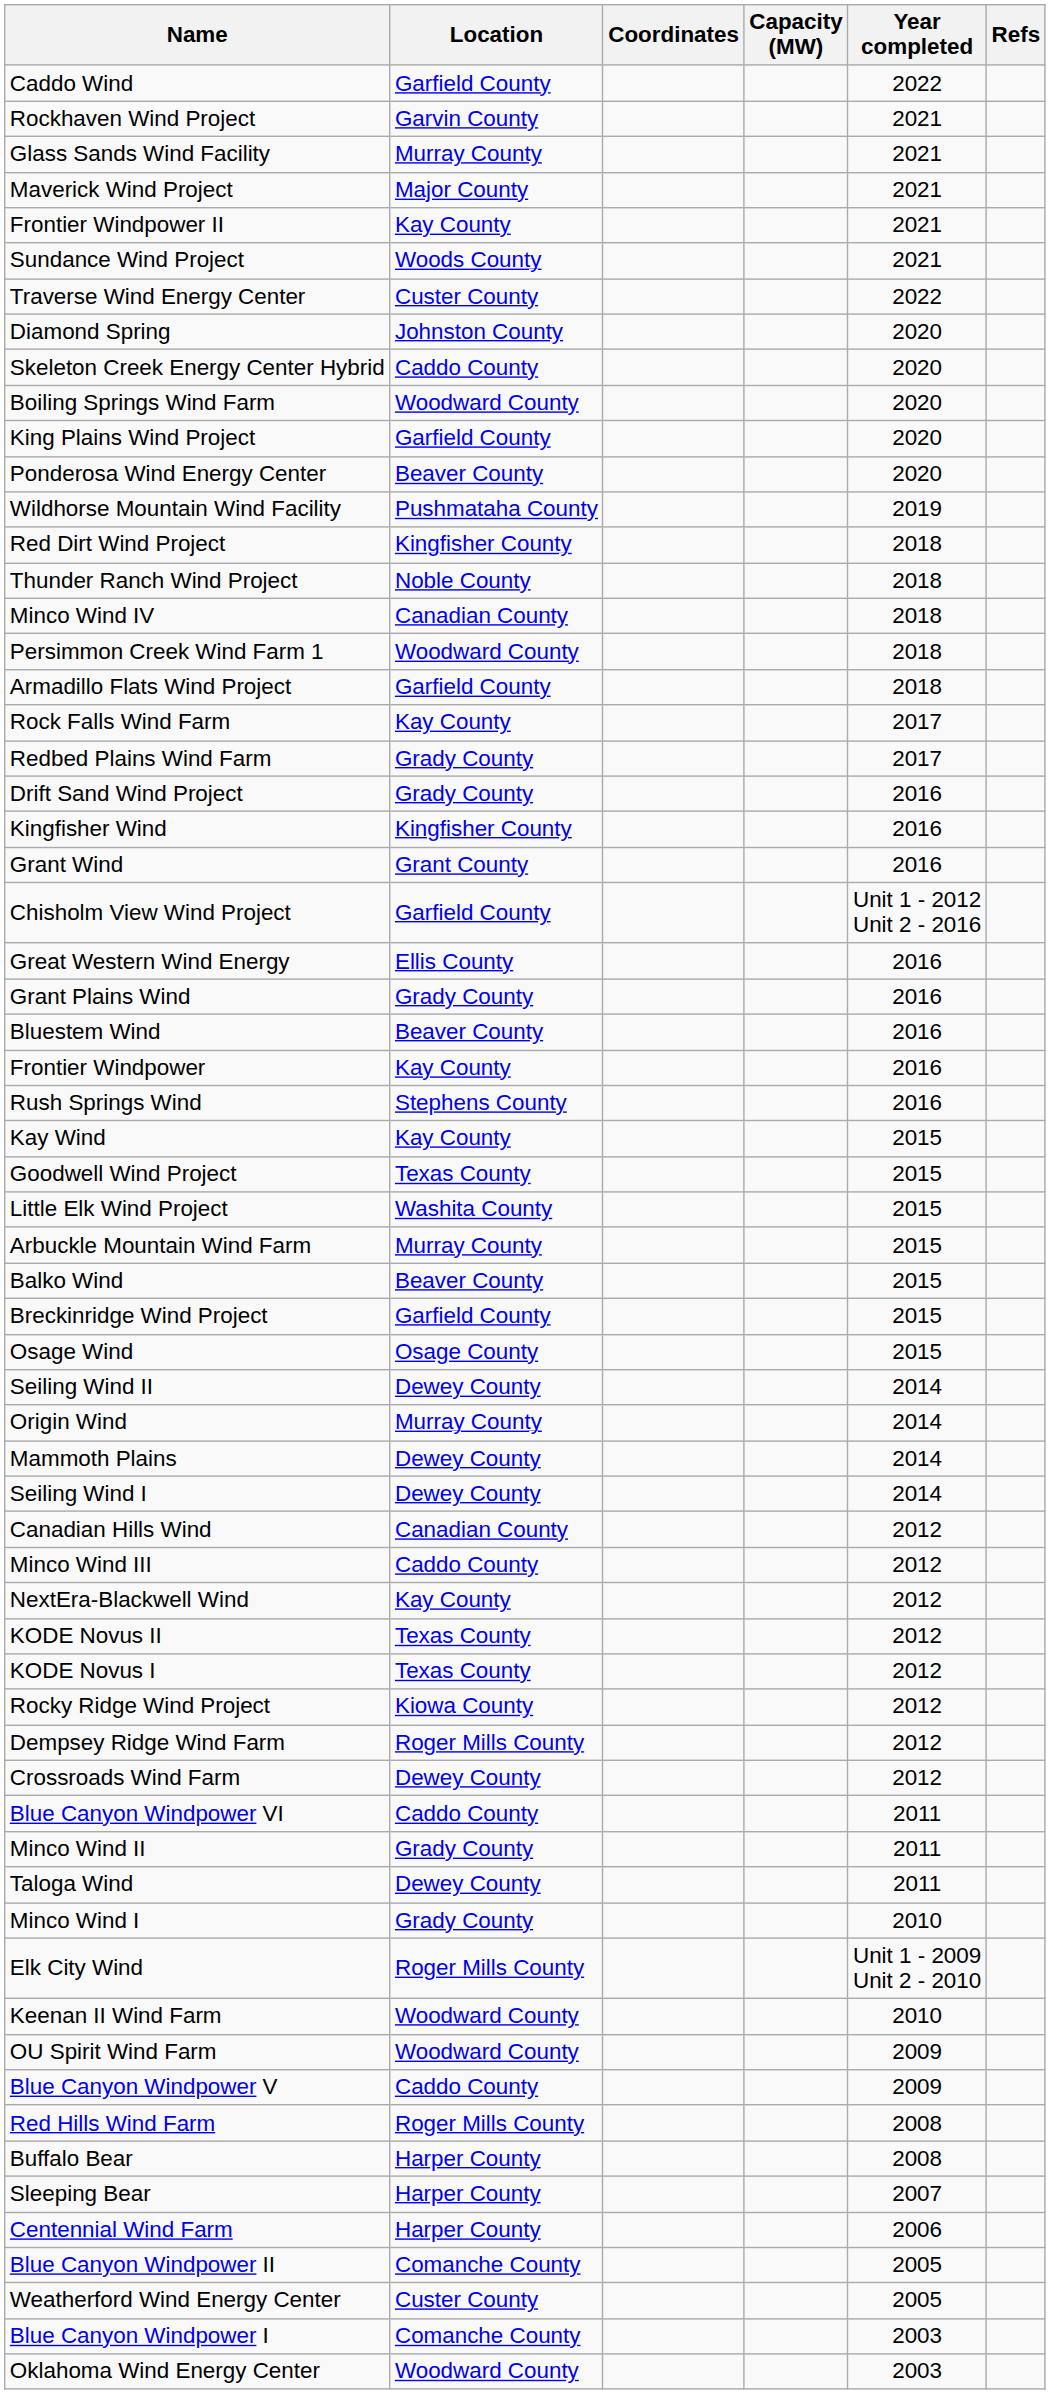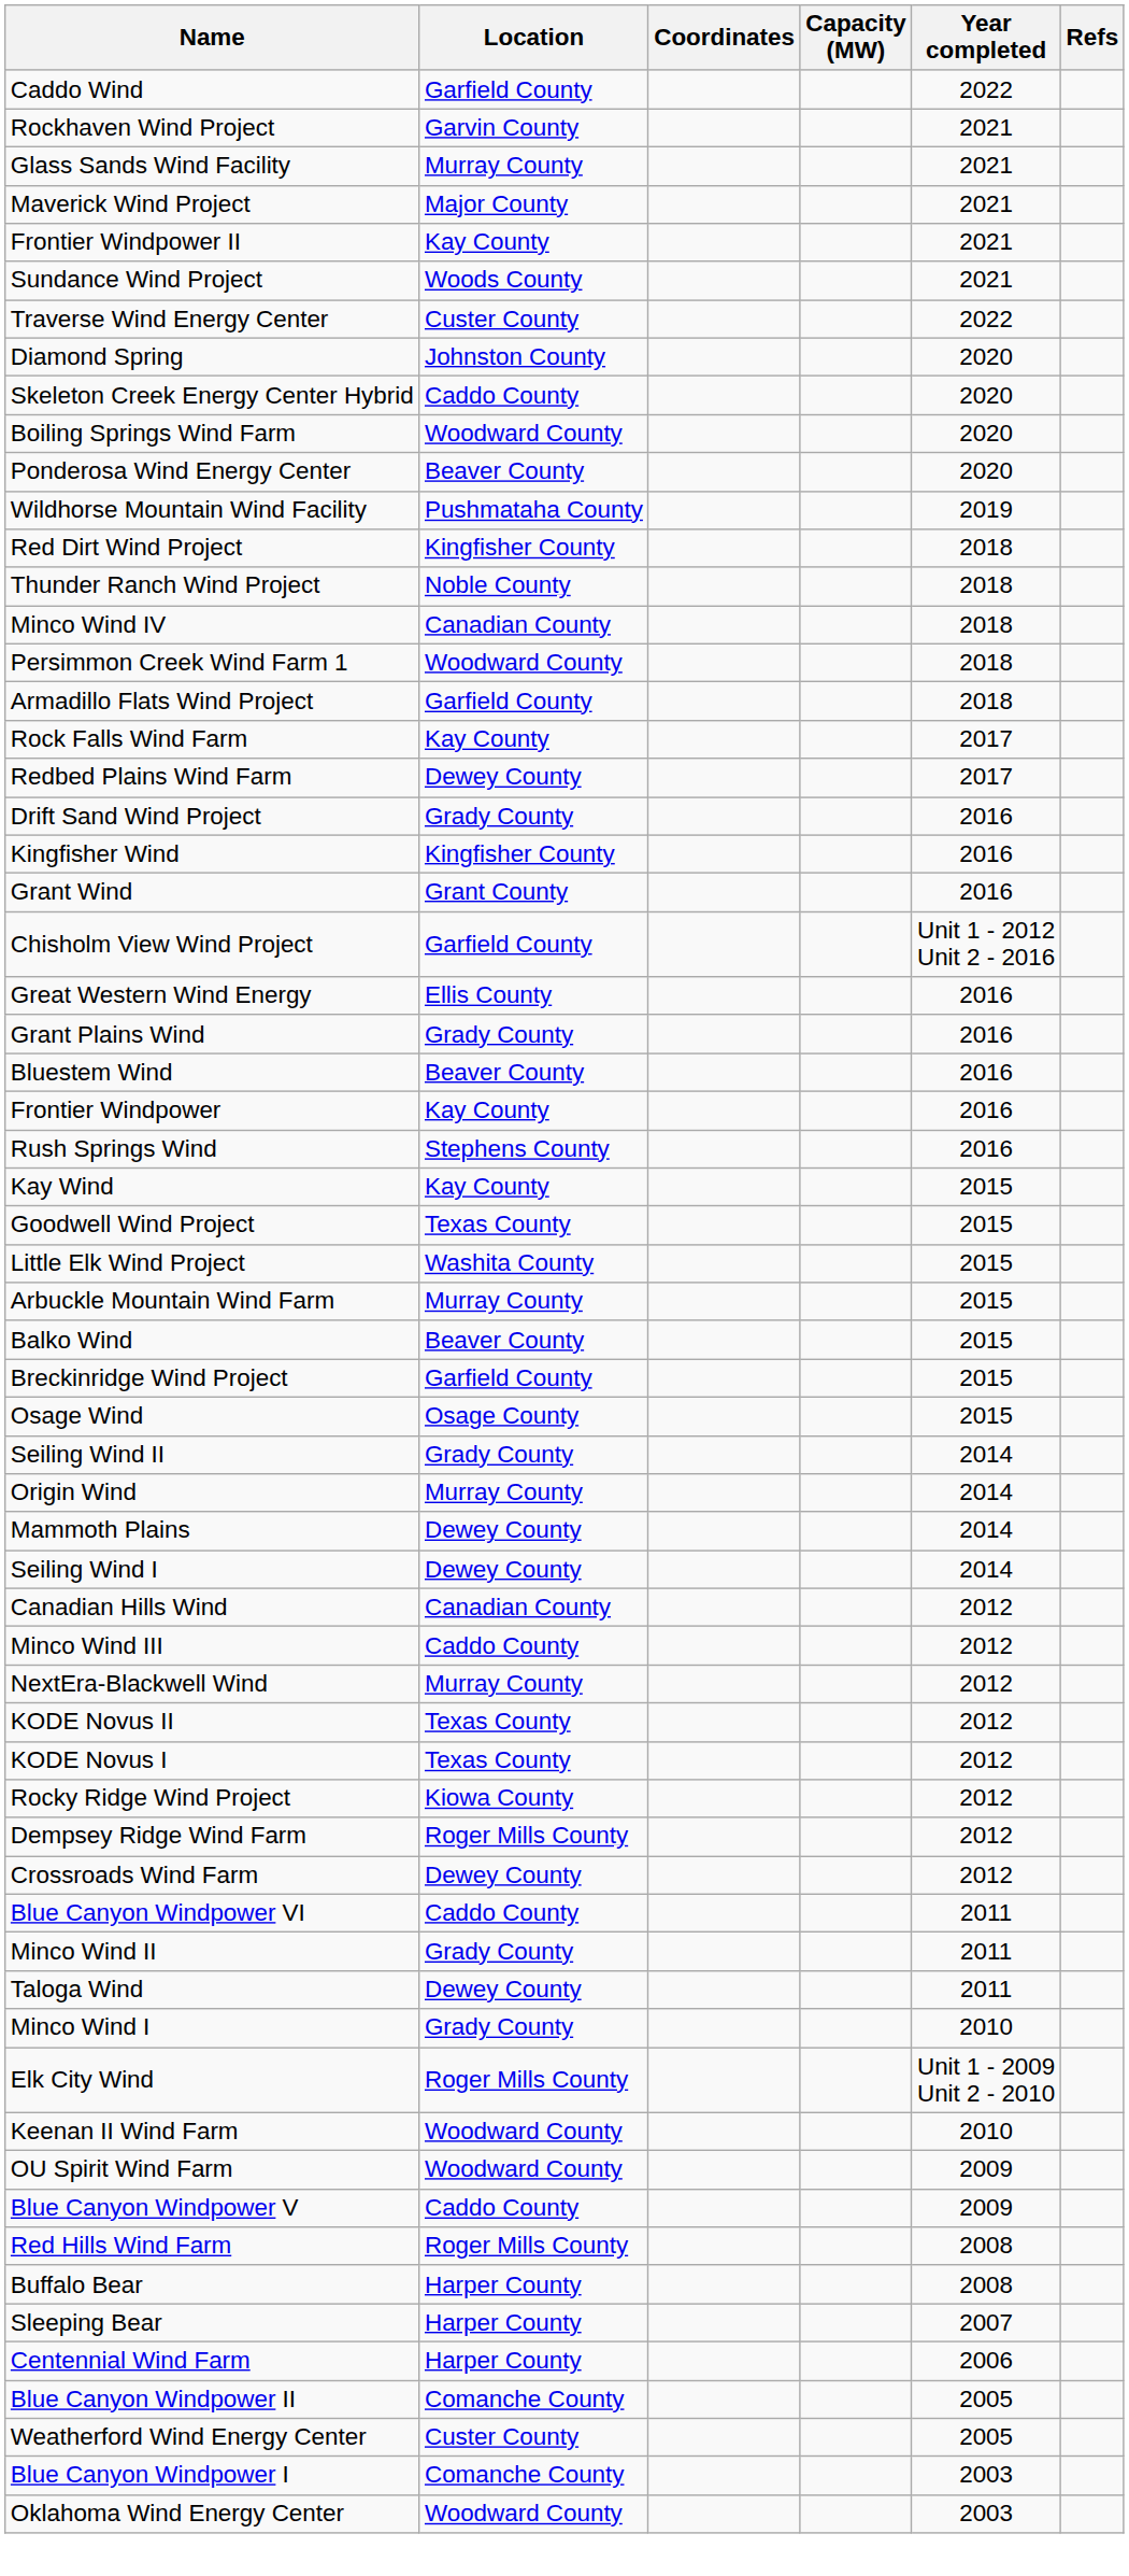 <table class="wikitable sortable">
 <tr>
 <th>Name</th>
 <th>Location</th>
 <th>Coordinates</th>
 <th>Capacity<br>(MW)</th>
 <th>Year<br>completed</th>
 <th>Refs</th>
 </tr>
 <tr>
 <td>Caddo Wind</td>
 <td><a href='#'>Garfield County</a></td>
 <td></td>
 <td align="center"></td>
 <td align="center">2022</td>
 <td></td>
 </tr>
 <tr>
 <td>Rockhaven Wind Project</td>
 <td><a href='#'>Garvin County</a></td>
 <td></td>
 <td align="center"></td>
 <td align="center">2021</td>
 <td></td>
 </tr>
 <tr>
 <td>Glass Sands Wind Facility</td>
 <td><a href='#'>Murray County</a></td>
 <td></td>
 <td align="center"></td>
 <td align="center">2021</td>
 <td></td>
 </tr>
 <tr>
 <td>Maverick Wind Project</td>
 <td><a href='#'>Major County</a></td>
 <td></td>
 <td align="center"></td>
 <td align="center">2021</td>
 <td></td>
 </tr>
 <tr>
 <td>Frontier Windpower II</td>
 <td><a href='#'>Kay County</a></td>
 <td></td>
 <td align="center"></td>
 <td align="center">2021</td>
 <td></td>
 </tr>
 <tr>
 <td>Sundance Wind Project</td>
 <td><a href='#'>Woods County</a></td>
 <td></td>
 <td align="center"></td>
 <td align="center">2021</td>
 <td></td>
 </tr>
 <tr>
 <td>Traverse Wind Energy Center</td>
 <td><a href='#'>Custer County</a></td>
 <td></td>
 <td align="center"></td>
 <td align="center">2022</td>
 <td></td>
 </tr>
 <tr>
 <td>Diamond Spring</td>
 <td><a href='#'>Johnston County</a></td>
 <td></td>
 <td align="center"></td>
 <td align="center">2020</td>
 <td></td>
 </tr>
 <tr>
 <td>Skeleton Creek Energy Center Hybrid</td>
 <td><a href='#'>Caddo County</a></td>
 <td></td>
 <td align="center"></td>
 <td align="center">2020</td>
 <td></td>
 </tr>
 <tr>
 <td>Boiling Springs Wind Farm</td>
 <td><a href='#'>Woodward County</a></td>
 <td></td>
 <td align="center"></td>
 <td align="center">2020</td>
 <td></td>
 </tr>
 <tr>
-<td>King Plains Wind Project</td>
-<td><a href='#'>Garfield County</a></td>
-<td></td>
-<td align="center"></td>
-<td align="center">2020</td>
-<td></td>
-</tr>
-<tr>
 <td>Ponderosa Wind Energy Center</td>
 <td><a href='#'>Beaver County</a></td>
 <td></td>
 <td align="center"></td>
 <td align="center">2020</td>
 <td></td>
 </tr>
 <tr>
 <td>Wildhorse Mountain Wind Facility</td>
 <td><a href='#'>Pushmataha County</a></td>
 <td></td>
 <td align="center"></td>
 <td align="center">2019</td>
 <td></td>
 </tr>
 <tr>
 <td>Red Dirt Wind Project</td>
 <td><a href='#'>Kingfisher County</a></td>
 <td></td>
 <td align="center"></td>
 <td align="center">2018</td>
 <td></td>
 </tr>
 <tr>
 <td>Thunder Ranch Wind Project</td>
 <td><a href='#'>Noble County</a></td>
 <td></td>
 <td align="center"></td>
 <td align="center">2018</td>
 <td></td>
 </tr>
 <tr>
 <td>Minco Wind IV</td>
 <td><a href='#'>Canadian County</a></td>
 <td></td>
 <td align="center"></td>
 <td align="center">2018</td>
 <td></td>
 </tr>
 <tr>
 <td>Persimmon Creek Wind Farm 1</td>
 <td><a href='#'>Woodward County</a></td>
 <td></td>
 <td align="center"></td>
 <td align="center">2018</td>
 <td></td>
 </tr>
 <tr>
 <td>Armadillo Flats Wind Project</td>
 <td><a href='#'>Garfield County</a></td>
 <td></td>
 <td align="center"></td>
 <td align="center">2018</td>
 <td></td>
 </tr>
 <tr>
 <td>Rock Falls Wind Farm</td>
 <td><a href='#'>Kay County</a></td>
 <td></td>
 <td align="center"></td>
 <td align="center">2017</td>
 <td></td>
 </tr>
 <tr>
 <td>Redbed Plains Wind Farm</td>
-<td><a href='#'>Grady County</a></td>
+<td><a href='#'>Dewey County</a></td>
 <td></td>
 <td align="center"></td>
 <td align="center">2017</td>
 <td></td>
 </tr>
 <tr>
 <td>Drift Sand Wind Project</td>
 <td><a href='#'>Grady County</a></td>
 <td></td>
 <td align="center"></td>
 <td align="center">2016</td>
 <td></td>
 </tr>
 <tr>
 <td>Kingfisher Wind</td>
 <td><a href='#'>Kingfisher County</a></td>
 <td></td>
 <td align="center"></td>
 <td align="center">2016</td>
 <td></td>
 </tr>
 <tr>
 <td>Grant Wind</td>
 <td><a href='#'>Grant County</a></td>
 <td></td>
 <td align="center"></td>
 <td align="center">2016</td>
 <td></td>
 </tr>
 <tr>
 <td>Chisholm View Wind Project</td>
 <td><a href='#'>Garfield County</a></td>
 <td></td>
 <td align="center"></td>
 <td align="center">Unit 1 - 2012<br>Unit 2 - 2016</td>
 <td></td>
 </tr>
 <tr>
 <td>Great Western Wind Energy</td>
 <td><a href='#'>Ellis County</a></td>
 <td></td>
 <td align="center"></td>
 <td align="center">2016</td>
 <td></td>
 </tr>
 <tr>
 <td>Grant Plains Wind</td>
 <td><a href='#'>Grady County</a></td>
 <td></td>
 <td align="center"></td>
 <td align="center">2016</td>
 <td></td>
 </tr>
 <tr>
 <td>Bluestem Wind</td>
 <td><a href='#'>Beaver County</a></td>
 <td></td>
 <td align="center"></td>
 <td align="center">2016</td>
 <td></td>
 </tr>
 <tr>
 <td>Frontier Windpower</td>
 <td><a href='#'>Kay County</a></td>
 <td></td>
 <td align="center"></td>
 <td align="center">2016</td>
 <td></td>
 </tr>
 <tr>
 <td>Rush Springs Wind</td>
 <td><a href='#'>Stephens County</a></td>
 <td></td>
 <td align="center"></td>
 <td align="center">2016</td>
 <td></td>
 </tr>
 <tr>
 <td>Kay Wind</td>
 <td><a href='#'>Kay County</a></td>
 <td></td>
 <td align="center"></td>
 <td align="center">2015</td>
 <td></td>
 </tr>
 <tr>
 <td>Goodwell Wind Project</td>
 <td><a href='#'>Texas County</a></td>
 <td></td>
 <td align="center"></td>
 <td align="center">2015</td>
 <td></td>
 </tr>
 <tr>
 <td>Little Elk Wind Project</td>
 <td><a href='#'>Washita County</a></td>
 <td></td>
 <td align="center"></td>
 <td align="center">2015</td>
 <td></td>
 </tr>
 <tr>
 <td>Arbuckle Mountain Wind Farm</td>
 <td><a href='#'>Murray County</a></td>
 <td></td>
 <td align="center"></td>
 <td align="center">2015</td>
 <td></td>
 </tr>
 <tr>
 <td>Balko Wind</td>
 <td><a href='#'>Beaver County</a></td>
 <td></td>
 <td align="center"></td>
 <td align="center">2015</td>
 <td></td>
 </tr>
 <tr>
 <td>Breckinridge Wind Project</td>
 <td><a href='#'>Garfield County</a></td>
 <td></td>
 <td align="center"></td>
 <td align="center">2015</td>
 <td></td>
 </tr>
 <tr>
 <td>Osage Wind</td>
 <td><a href='#'>Osage County</a></td>
 <td></td>
 <td align="center"></td>
 <td align="center">2015</td>
 <td></td>
 </tr>
 <tr>
 <td>Seiling Wind II</td>
-<td><a href='#'>Dewey County</a></td>
+<td><a href='#'>Grady County</a></td>
 <td></td>
 <td align="center"></td>
 <td align="center">2014</td>
 <td></td>
 </tr>
 <tr>
 <td>Origin Wind</td>
 <td><a href='#'>Murray County</a></td>
 <td></td>
 <td align="center"></td>
 <td align="center">2014</td>
 <td></td>
 </tr>
 <tr>
 <td>Mammoth Plains</td>
 <td><a href='#'>Dewey County</a></td>
 <td></td>
 <td align="center"></td>
 <td align="center">2014</td>
 <td></td>
 </tr>
 <tr>
 <td>Seiling Wind I</td>
 <td><a href='#'>Dewey County</a></td>
 <td></td>
 <td align="center"></td>
 <td align="center">2014</td>
 <td></td>
 </tr>
 <tr>
 <td>Canadian Hills Wind</td>
 <td><a href='#'>Canadian County</a></td>
 <td></td>
 <td align="center"></td>
 <td align="center">2012</td>
 <td></td>
 </tr>
 <tr>
 <td>Minco Wind III</td>
 <td><a href='#'>Caddo County</a></td>
 <td></td>
 <td align="center"></td>
 <td align="center">2012</td>
 <td></td>
 </tr>
 <tr>
 <td>NextEra-Blackwell Wind</td>
-<td><a href='#'>Kay County</a></td>
+<td><a href='#'>Murray County</a></td>
 <td></td>
 <td align="center"></td>
 <td align="center">2012</td>
 <td></td>
 </tr>
 <tr>
 <td>KODE Novus II</td>
 <td><a href='#'>Texas County</a></td>
 <td></td>
 <td align="center"></td>
 <td align="center">2012</td>
 <td></td>
 </tr>
 <tr>
 <td>KODE Novus I</td>
 <td><a href='#'>Texas County</a></td>
 <td></td>
 <td align="center"></td>
 <td align="center">2012</td>
 <td></td>
 </tr>
 <tr>
 <td>Rocky Ridge Wind Project</td>
 <td><a href='#'>Kiowa County</a></td>
 <td></td>
 <td align="center"></td>
 <td align="center">2012</td>
 <td></td>
 </tr>
 <tr>
 <td>Dempsey Ridge Wind Farm</td>
 <td><a href='#'>Roger Mills County</a></td>
 <td></td>
 <td align="center"></td>
 <td align="center">2012</td>
 <td></td>
 </tr>
 <tr>
 <td>Crossroads Wind Farm</td>
 <td><a href='#'>Dewey County</a></td>
 <td></td>
 <td align="center"></td>
 <td align="center">2012</td>
 <td></td>
 </tr>
 <tr>
 <td><a href='#'>Blue Canyon Windpower</a> VI</td>
 <td><a href='#'>Caddo County</a></td>
 <td></td>
 <td align="center"></td>
 <td align="center">2011</td>
 <td></td>
 </tr>
 <tr>
 <td>Minco Wind II</td>
 <td><a href='#'>Grady County</a></td>
 <td></td>
 <td align="center"></td>
 <td align="center">2011</td>
 <td></td>
 </tr>
 <tr>
 <td>Taloga Wind</td>
 <td><a href='#'>Dewey County</a></td>
 <td></td>
 <td align="center"></td>
 <td align="center">2011</td>
 <td></td>
 </tr>
 <tr>
 <td>Minco Wind I</td>
 <td><a href='#'>Grady County</a></td>
 <td></td>
 <td align="center"></td>
 <td align="center">2010</td>
 <td></td>
 </tr>
 <tr>
 <td>Elk City Wind</td>
 <td><a href='#'>Roger Mills County</a></td>
 <td></td>
 <td align="center"></td>
 <td align="center">Unit 1 - 2009<br>Unit 2 - 2010</td>
 <td></td>
 </tr>
 <tr>
 <td>Keenan II Wind Farm</td>
 <td><a href='#'>Woodward County</a></td>
 <td></td>
 <td align="center"></td>
 <td align="center">2010</td>
 <td></td>
 </tr>
 <tr>
 <td>OU Spirit Wind Farm</td>
 <td><a href='#'>Woodward County</a></td>
 <td></td>
 <td align="center"></td>
 <td align="center">2009</td>
 <td></td>
 </tr>
 <tr>
 <td><a href='#'>Blue Canyon Windpower</a> V</td>
 <td><a href='#'>Caddo County</a></td>
 <td></td>
 <td align="center"></td>
 <td align="center">2009</td>
 <td></td>
 </tr>
 <tr>
 <td><a href='#'>Red Hills Wind Farm</a></td>
 <td><a href='#'>Roger Mills County</a></td>
 <td></td>
 <td align="center"></td>
 <td align="center">2008</td>
 <td></td>
 </tr>
 <tr>
 <td>Buffalo Bear</td>
 <td><a href='#'>Harper County</a></td>
 <td></td>
 <td align="center"></td>
 <td align="center">2008</td>
 <td></td>
 </tr>
 <tr>
 <td>Sleeping Bear</td>
 <td><a href='#'>Harper County</a></td>
 <td></td>
 <td align="center"></td>
 <td align="center">2007</td>
 <td></td>
 </tr>
 <tr>
 <td><a href='#'>Centennial Wind Farm</a></td>
 <td><a href='#'>Harper County</a></td>
 <td></td>
 <td align="center"></td>
 <td align="center">2006</td>
 <td></td>
 </tr>
 <tr>
 <td><a href='#'>Blue Canyon Windpower</a> II</td>
 <td><a href='#'>Comanche County</a></td>
 <td></td>
 <td align="center"></td>
 <td align="center">2005</td>
 <td></td>
 </tr>
 <tr>
 <td>Weatherford Wind Energy Center</td>
 <td><a href='#'>Custer County</a></td>
 <td></td>
 <td align="center"></td>
 <td align="center">2005</td>
 <td></td>
 </tr>
 <tr>
 <td><a href='#'>Blue Canyon Windpower</a>  I</td>
 <td><a href='#'>Comanche County</a></td>
 <td></td>
 <td align="center"></td>
 <td align="center">2003</td>
 <td></td>
 </tr>
 <tr>
 <td>Oklahoma Wind Energy Center</td>
 <td><a href='#'>Woodward County</a></td>
 <td></td>
 <td align="center"></td>
 <td align="center">2003</td>
 <td></td>
 </tr>
 </table>
